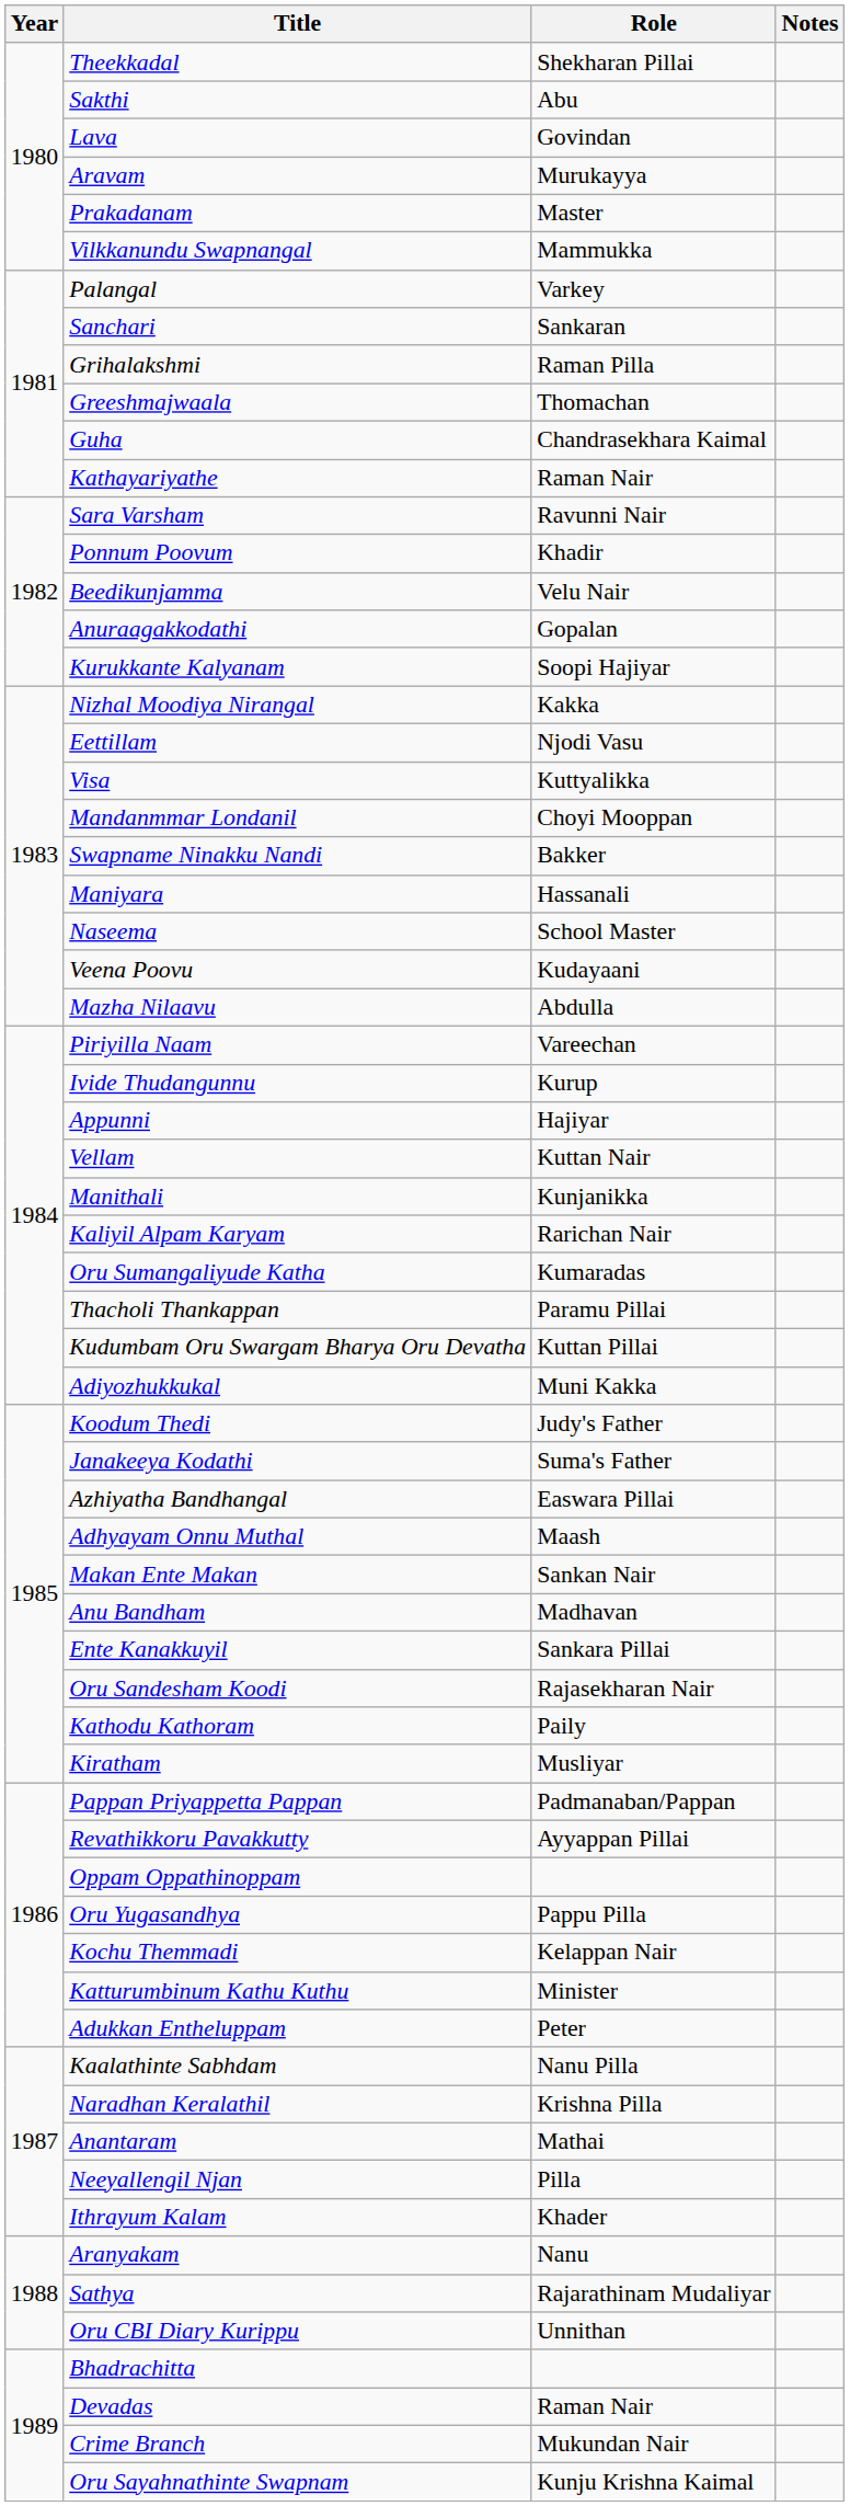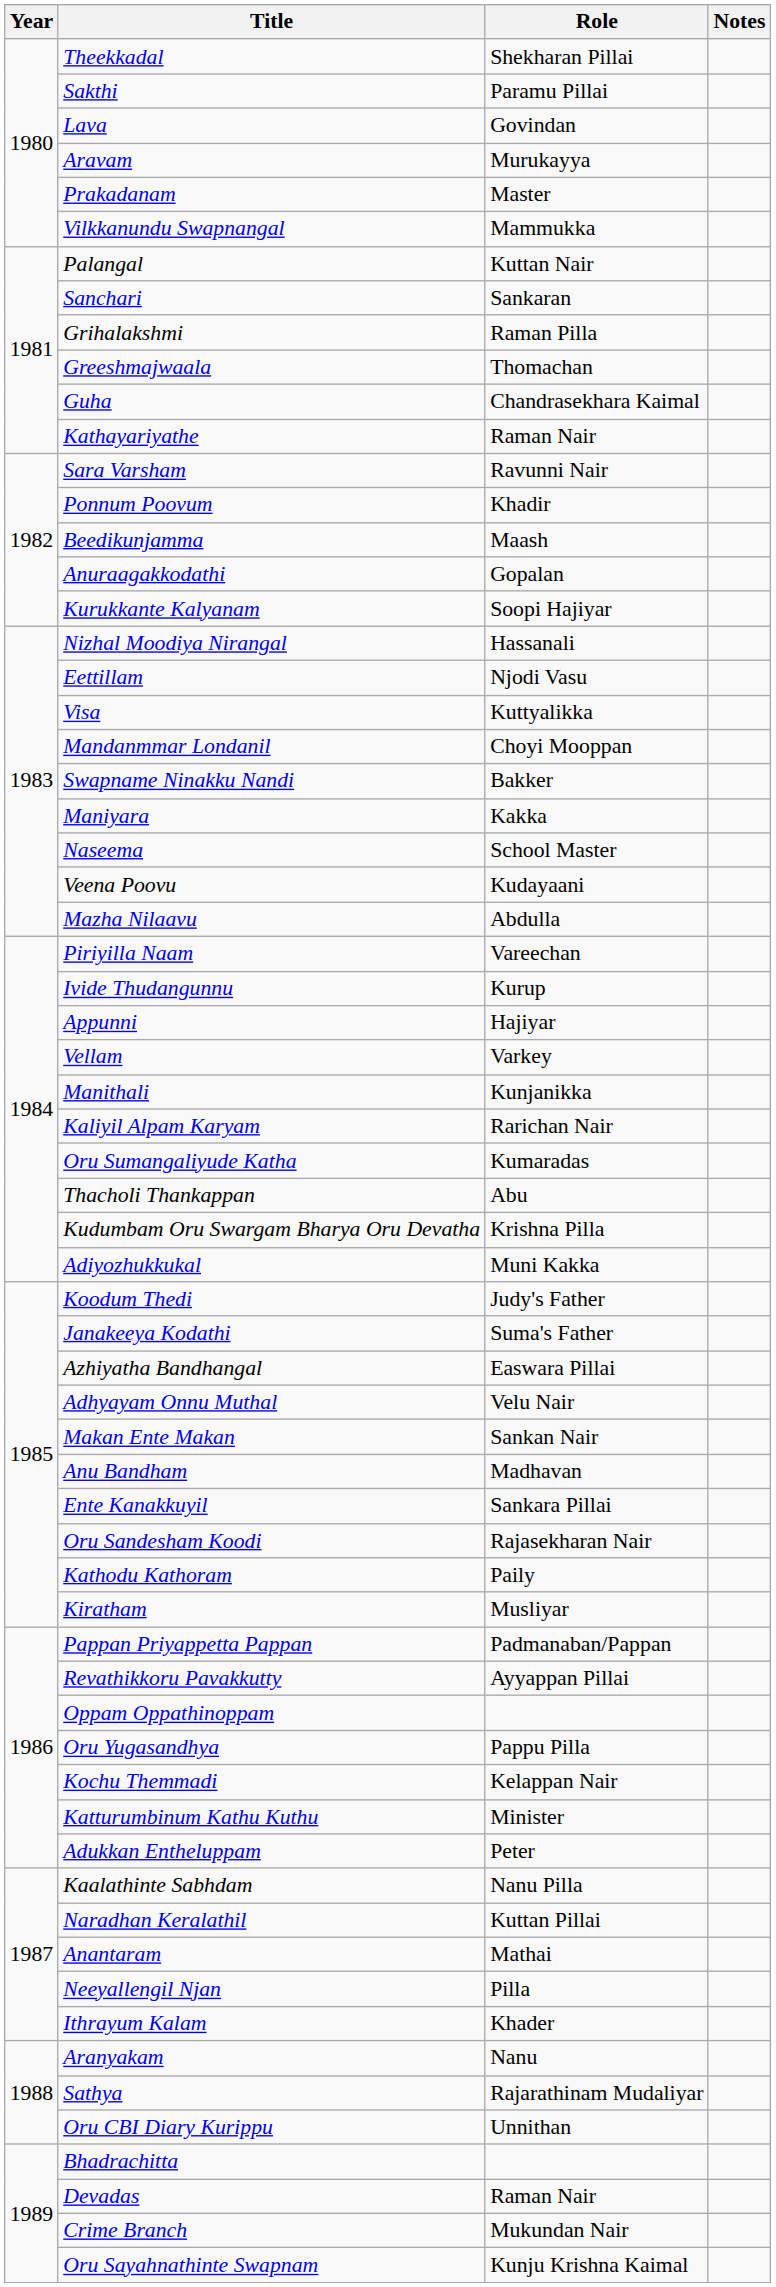 <table class="wikitable sortable">
 <tr>
 <th>Year</th>
 <th>Title</th>
 <th>Role</th>
 <th class="unsortable">Notes</th>
 </tr>
 <tr>
 <td rowspan=6>1980</td>
 <td><em><a href='#'>Theekkadal</a></em></td>
 <td>Shekharan Pillai</td>
 <td></td>
 </tr>
 <tr>
 <td><em><a href='#'>Sakthi</a></em></td>
-<td>Abu</td>
+<td>Paramu Pillai</td>
 <td></td>
 </tr>
 <tr>
 <td><em><a href='#'>Lava</a></em></td>
 <td>Govindan</td>
 <td></td>
 </tr>
 <tr>
 <td><em><a href='#'>Aravam</a></em></td>
 <td>Murukayya</td>
 <td></td>
 </tr>
 <tr>
 <td><em><a href='#'>Prakadanam</a></em></td>
 <td>Master</td>
 <td></td>
 </tr>
 <tr>
 <td><em><a href='#'>Vilkkanundu Swapnangal</a></em></td>
 <td>Mammukka</td>
 <td></td>
 </tr>
 <tr>
 <td rowspan=6>1981</td>
 <td><em>Palangal</em></td>
-<td>Varkey</td>
+<td>Kuttan Nair</td>
 <td></td>
 </tr>
 <tr>
 <td><em><a href='#'>Sanchari</a></em></td>
 <td>Sankaran</td>
 <td></td>
 </tr>
 <tr>
 <td><em>Grihalakshmi</em></td>
 <td>Raman Pilla</td>
 <td></td>
 </tr>
 <tr>
 <td><em><a href='#'>Greeshmajwaala</a></em></td>
 <td>Thomachan</td>
 <td></td>
 </tr>
 <tr>
 <td><em><a href='#'>Guha</a></em></td>
 <td>Chandrasekhara Kaimal</td>
 <td></td>
 </tr>
 <tr>
 <td><em><a href='#'>Kathayariyathe</a></em></td>
 <td>Raman Nair</td>
 <td></td>
 </tr>
 <tr>
 <td rowspan=5>1982</td>
 <td><em><a href='#'>Sara Varsham</a></em></td>
 <td>Ravunni Nair</td>
 <td></td>
 </tr>
 <tr>
 <td><em><a href='#'>Ponnum Poovum</a></em></td>
 <td>Khadir</td>
 <td></td>
 </tr>
 <tr>
 <td><em><a href='#'>Beedikunjamma</a></em></td>
-<td>Velu Nair</td>
+<td>Maash</td>
 <td></td>
 </tr>
 <tr>
 <td><em><a href='#'>Anuraagakkodathi</a></em></td>
 <td>Gopalan</td>
 <td></td>
 </tr>
 <tr>
 <td><em><a href='#'>Kurukkante Kalyanam</a></em></td>
 <td>Soopi Hajiyar</td>
 <td></td>
 </tr>
 <tr>
 <td rowspan=9>1983</td>
 <td><em><a href='#'>Nizhal Moodiya Nirangal</a></em></td>
-<td>Kakka</td>
+<td>Hassanali</td>
 <td></td>
 </tr>
 <tr>
 <td><em><a href='#'>Eettillam</a></em></td>
 <td>Njodi Vasu</td>
 <td></td>
 </tr>
 <tr>
 <td><em><a href='#'>Visa</a></em></td>
 <td>Kuttyalikka</td>
 <td></td>
 </tr>
 <tr>
 <td><em><a href='#'>Mandanmmar Londanil</a></em></td>
 <td>Choyi Mooppan</td>
 <td></td>
 </tr>
 <tr>
 <td><em><a href='#'>Swapname Ninakku Nandi</a></em></td>
 <td>Bakker</td>
 <td></td>
 </tr>
 <tr>
 <td><em><a href='#'>Maniyara</a></em></td>
-<td>Hassanali</td>
+<td>Kakka</td>
 <td></td>
 </tr>
 <tr>
 <td><em><a href='#'>Naseema</a></em></td>
 <td>School Master</td>
 <td></td>
 </tr>
 <tr>
 <td><em>Veena Poovu</em></td>
 <td>Kudayaani</td>
 <td></td>
 </tr>
 <tr>
 <td><em><a href='#'>Mazha Nilaavu</a></em></td>
 <td>Abdulla</td>
 <td></td>
 </tr>
 <tr>
 <td rowspan=10>1984</td>
 <td><em><a href='#'>Piriyilla Naam</a></em></td>
 <td>Vareechan</td>
 <td></td>
 </tr>
 <tr>
 <td><em><a href='#'>Ivide Thudangunnu</a></em></td>
 <td>Kurup</td>
 <td></td>
 </tr>
 <tr>
 <td><em><a href='#'>Appunni</a></em></td>
 <td>Hajiyar</td>
 <td></td>
 </tr>
 <tr>
 <td><em><a href='#'>Vellam</a></em></td>
-<td>Kuttan Nair</td>
+<td>Varkey</td>
 <td></td>
 </tr>
 <tr>
 <td><em><a href='#'>Manithali</a></em></td>
 <td>Kunjanikka</td>
 <td></td>
 </tr>
 <tr>
 <td><em><a href='#'>Kaliyil Alpam Karyam</a></em></td>
 <td>Rarichan Nair</td>
 <td></td>
 </tr>
 <tr>
 <td><em><a href='#'>Oru Sumangaliyude Katha</a></em></td>
 <td>Kumaradas</td>
 <td></td>
 </tr>
 <tr>
 <td><em>Thacholi Thankappan</em></td>
-<td>Paramu Pillai</td>
+<td>Abu</td>
 <td></td>
 </tr>
 <tr>
 <td><em>Kudumbam Oru Swargam Bharya Oru Devatha</em></td>
-<td>Kuttan Pillai</td>
+<td>Krishna Pilla</td>
 <td></td>
 </tr>
 <tr>
 <td><em><a href='#'>Adiyozhukkukal</a></em></td>
 <td>Muni Kakka</td>
 <td></td>
 </tr>
 <tr>
 <td rowspan=10>1985</td>
 <td><em><a href='#'>Koodum Thedi</a></em></td>
 <td>Judy's Father</td>
 <td></td>
 </tr>
 <tr>
 <td><em><a href='#'>Janakeeya Kodathi</a></em></td>
 <td>Suma's Father</td>
 <td></td>
 </tr>
 <tr>
 <td><em>Azhiyatha Bandhangal</em></td>
 <td>Easwara Pillai</td>
 <td></td>
 </tr>
 <tr>
 <td><em><a href='#'>Adhyayam Onnu Muthal</a></em></td>
-<td>Maash</td>
+<td>Velu Nair</td>
 <td></td>
 </tr>
 <tr>
 <td><em><a href='#'>Makan Ente Makan</a></em></td>
 <td>Sankan Nair</td>
 <td></td>
 </tr>
 <tr>
 <td><em><a href='#'>Anu Bandham</a></em></td>
 <td>Madhavan</td>
 <td></td>
 </tr>
 <tr>
 <td><em><a href='#'>Ente Kanakkuyil</a></em></td>
 <td>Sankara Pillai</td>
 <td></td>
 </tr>
 <tr>
 <td><em><a href='#'>Oru Sandesham Koodi</a></em></td>
 <td>Rajasekharan Nair</td>
 <td></td>
 </tr>
 <tr>
 <td><em><a href='#'>Kathodu Kathoram</a></em></td>
 <td>Paily</td>
 <td></td>
 </tr>
 <tr>
 <td><em><a href='#'>Kiratham</a></em></td>
 <td>Musliyar</td>
 <td></td>
 </tr>
 <tr>
 <td rowspan=7>1986</td>
 <td><em><a href='#'>Pappan Priyappetta Pappan</a></em></td>
 <td>Padmanaban/Pappan</td>
 <td></td>
 </tr>
 <tr>
 <td><em><a href='#'>Revathikkoru Pavakkutty</a></em></td>
 <td>Ayyappan Pillai</td>
 <td></td>
 </tr>
 <tr>
 <td><em><a href='#'>Oppam Oppathinoppam</a></em></td>
 <td></td>
 <td></td>
 </tr>
 <tr>
 <td><em><a href='#'>Oru Yugasandhya</a></em></td>
 <td>Pappu Pilla</td>
 <td></td>
 </tr>
 <tr>
 <td><em><a href='#'>Kochu Themmadi</a></em></td>
 <td>Kelappan Nair</td>
 <td></td>
 </tr>
 <tr>
 <td><em><a href='#'>Katturumbinum Kathu Kuthu</a></em></td>
 <td>Minister</td>
 <td></td>
 </tr>
 <tr>
 <td><em><a href='#'>Adukkan Entheluppam</a></em></td>
 <td>Peter</td>
 <td></td>
 </tr>
 <tr>
 <td rowspan=5>1987</td>
 <td><em>Kaalathinte Sabhdam</em></td>
 <td>Nanu Pilla</td>
 <td></td>
 </tr>
 <tr>
 <td><em><a href='#'>Naradhan Keralathil</a></em></td>
-<td>Krishna Pilla</td>
+<td>Kuttan Pillai</td>
 <td></td>
 </tr>
 <tr>
 <td><em><a href='#'>Anantaram</a></em></td>
 <td>Mathai</td>
 <td></td>
 </tr>
 <tr>
 <td><em><a href='#'>Neeyallengil Njan</a></em></td>
 <td>Pilla</td>
 <td></td>
 </tr>
 <tr>
 <td><em><a href='#'>Ithrayum Kalam</a></em></td>
 <td>Khader</td>
 <td></td>
 </tr>
 <tr>
 <td rowspan=3>1988</td>
 <td><em><a href='#'>Aranyakam</a></em></td>
 <td>Nanu</td>
 <td></td>
 </tr>
 <tr>
 <td><em><a href='#'>Sathya</a></em></td>
 <td>Rajarathinam Mudaliyar</td>
 <td></td>
 </tr>
 <tr>
 <td><em><a href='#'>Oru CBI Diary Kurippu</a></em></td>
 <td>Unnithan</td>
 <td></td>
 </tr>
 <tr>
 <td rowspan=4>1989</td>
 <td><em><a href='#'>Bhadrachitta</a></em></td>
 <td></td>
 <td></td>
 </tr>
 <tr>
 <td><em><a href='#'>Devadas</a></em></td>
 <td>Raman Nair</td>
 <td></td>
 </tr>
 <tr>
 <td><em><a href='#'>Crime Branch</a></em></td>
 <td>Mukundan Nair</td>
 <td></td>
 </tr>
 <tr>
 <td><em><a href='#'>Oru Sayahnathinte Swapnam</a></em></td>
 <td>Kunju Krishna Kaimal</td>
 <td></td>
 </tr>
 <tr>
 </tr>
 </table>
